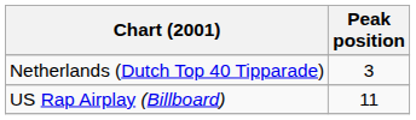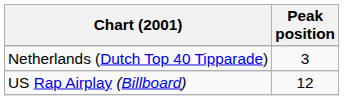 <table class="wikitable">
 <tr>
 <th align="center">Chart (2001)</th>
 <th align="center">Peak<br>position</th>
 </tr>
 <tr>
 </tr>
 <tr>
 </tr>
 <tr>
 <td>Netherlands (<a href='#'>Dutch Top 40 Tipparade</a>)</td>
 <td align="center">3</td>
 </tr>
 <tr>
 </tr>
 <tr>
 </tr>
 <tr>
 </tr>
 <tr>
 </tr>
 <tr>
 <td>US <a href='#'>Rap Airplay</a> <em>(<a href='#'>Billboard</a>)</em></td>
-<td style="text-align:center;">11</td>
+<td style="text-align:center;">12</td>
 </tr>
 <tr>
 </tr>
 </table>
